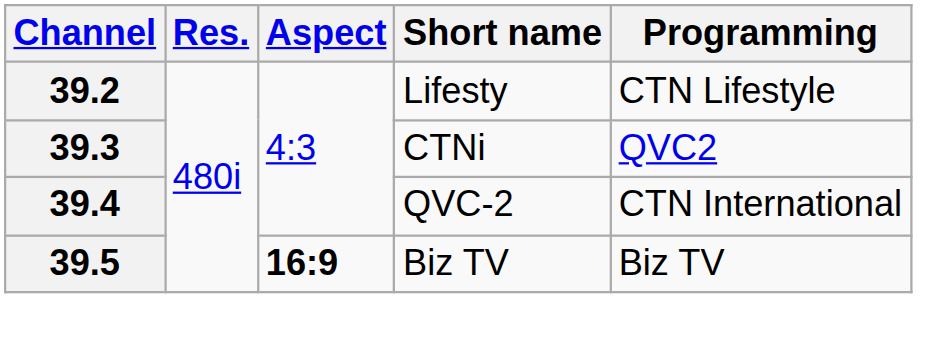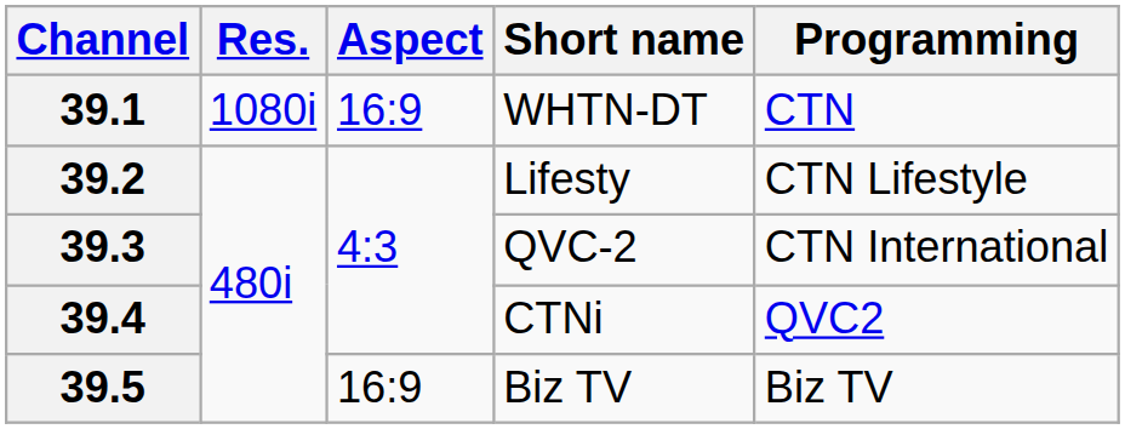 <table class="wikitable">
 <tr>
 <th scope = "col"><a href='#'>Channel</a></th>
 <th scope = "col"><a href='#'>Res.</a></th>
 <th scope = "col"><a href='#'>Aspect</a></th>
 <th scope = "col">Short name</th>
 <th scope = "col">Programming</th>
+</tr>
+<tr>
+<th scope = "row">39.1</th>
+<td><a href='#'>1080i</a></td>
+<td><a href='#'>16:9</a></td>
+<td>WHTN-DT</td>
+<td><a href='#'>CTN</a></td>
 </tr>
 <tr>
 <th scope = "row">39.2</th>
 <td rowspan=4><a href='#'>480i</a></td>
 <td rowspan=3><a href='#'>4:3</a></td>
 <td>Lifesty</td>
 <td>CTN Lifestyle</td>
 </tr>
 <tr>
 <th scope = "row">39.3</th>
+<td>QVC-2</td>
+<td>CTN International</td>
+</tr>
+<tr>
+<th scope = "row">39.4</th>
 <td>CTNi</td>
 <td><a href='#'>QVC2</a></td>
 </tr>
 <tr>
-<th scope = "row">39.4</th>
-<td>QVC-2</td>
-<td>CTN International</td>
-</tr>
-<tr>
 <th scope = "row">39.5</th>
-<td><strong>16:9</strong></td>
+<td>16:9</td>
 <td>Biz TV</td>
 <td>Biz TV</td>
 </tr>
 </table>
